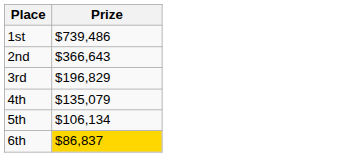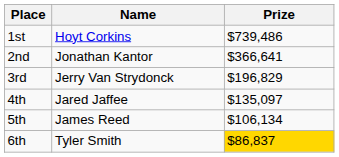 <table class="wikitable">
 <tr>
 <th width="50">Place</th>
+<th width="200">Name</th>
 <th width="125">Prize</th>
 </tr>
 <tr>
 <td>1st</td>
+<td><a href='#'>Hoyt Corkins</a></td>
 <td>$739,486</td>
 </tr>
 <tr>
 <td>2nd</td>
-<td>$366,643</td>
+<td>Jonathan Kantor</td>
+<td>$366,641</td>
 </tr>
 <tr>
 <td>3rd</td>
+<td>Jerry Van Strydonck</td>
 <td>$196,829</td>
 </tr>
 <tr>
 <td>4th</td>
-<td>$135,079</td>
+<td>Jared Jaffee</td>
+<td>$135,097</td>
 </tr>
 <tr>
 <td>5th</td>
+<td>James Reed</td>
 <td>$106,134</td>
 </tr>
 <tr>
 <td>6th</td>
+<td>Tyler Smith</td>
 <td style="background: gold;">$86,837</td>
 </tr>
 </table>
